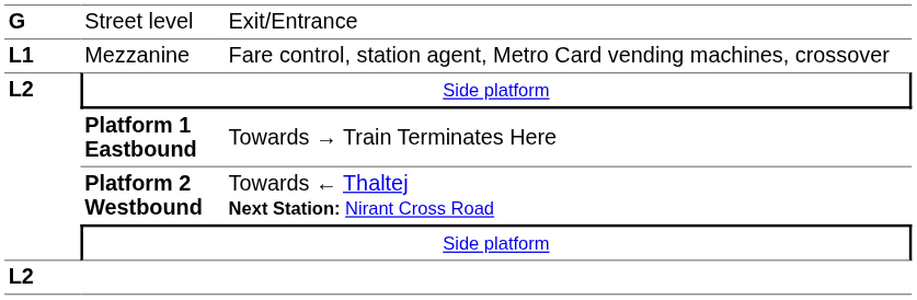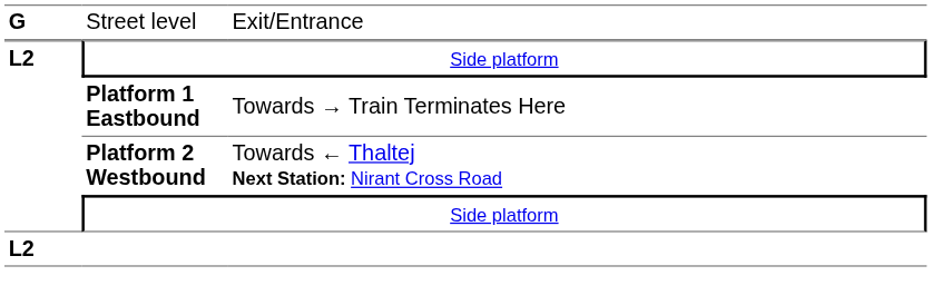 <table table border=0 cellspacing=0 cellpadding=3>
 <tr>
 <td style="border-bottom:solid 1px gray;border-top:solid 1px gray;" width=50 valign=top><strong>G</strong></td>
 <td style="border-top:solid 1px gray;border-bottom:solid 1px gray;" width=100 valign=top>Street level</td>
 <td style="border-top:solid 1px gray;border-bottom:solid 1px gray;" width=500 valign=top>Exit/Entrance</td>
-</tr>
-<tr>
-<td valign=top><strong>L1</strong></td>
-<td valign=top>Mezzanine</td>
-<td valign=top>Fare control, station agent, Metro Card vending machines, crossover<br></td>
 </tr>
 <tr>
 <td style="border-top:solid 1px gray;border-bottom:solid 1px gray;" width=50 rowspan=4 valign=top><strong>L2</strong></td>
 <td style="border-top:solid 1px gray;border-right:solid 2px black;border-left:solid 2px black;border-bottom:solid 2px black;text-align:center;" colspan=2><small><a href='#'>Side platform</a></small></td>
 </tr>
 <tr>
 <td style="border-bottom:solid 1px gray;" width=100><span><strong>Platform 1</strong><br><strong>Eastbound</strong></span></td>
 <td style="border-bottom:solid 1px gray;" width=500>Towards → Train Terminates Here</td>
 </tr>
 <tr>
 <td><span><strong>Platform 2</strong><br><strong>Westbound</strong></span></td>
 <td>Towards ← <a href='#'>Thaltej</a><br><small><strong>Next Station:</strong> <a href='#'>Nirant Cross Road</a></small></td>
 </tr>
 <tr>
 <td style="border-top:solid 2px black;border-right:solid 2px black;border-left:solid 2px black;border-bottom:solid 1px gray;" colspan=2  align=center><small><a href='#'>Side platform</a></small></td>
 </tr>
 <tr>
 <td style="border-bottom:solid 1px gray;" width=50 rowspan=2 valign=top><strong>L2</strong></td>
 <td style="border-bottom:solid 1px gray;" width=100></td>
 <td style="border-bottom:solid 1px gray;" width=500></td>
 </tr>
 <tr>
 </tr>
 </table>
